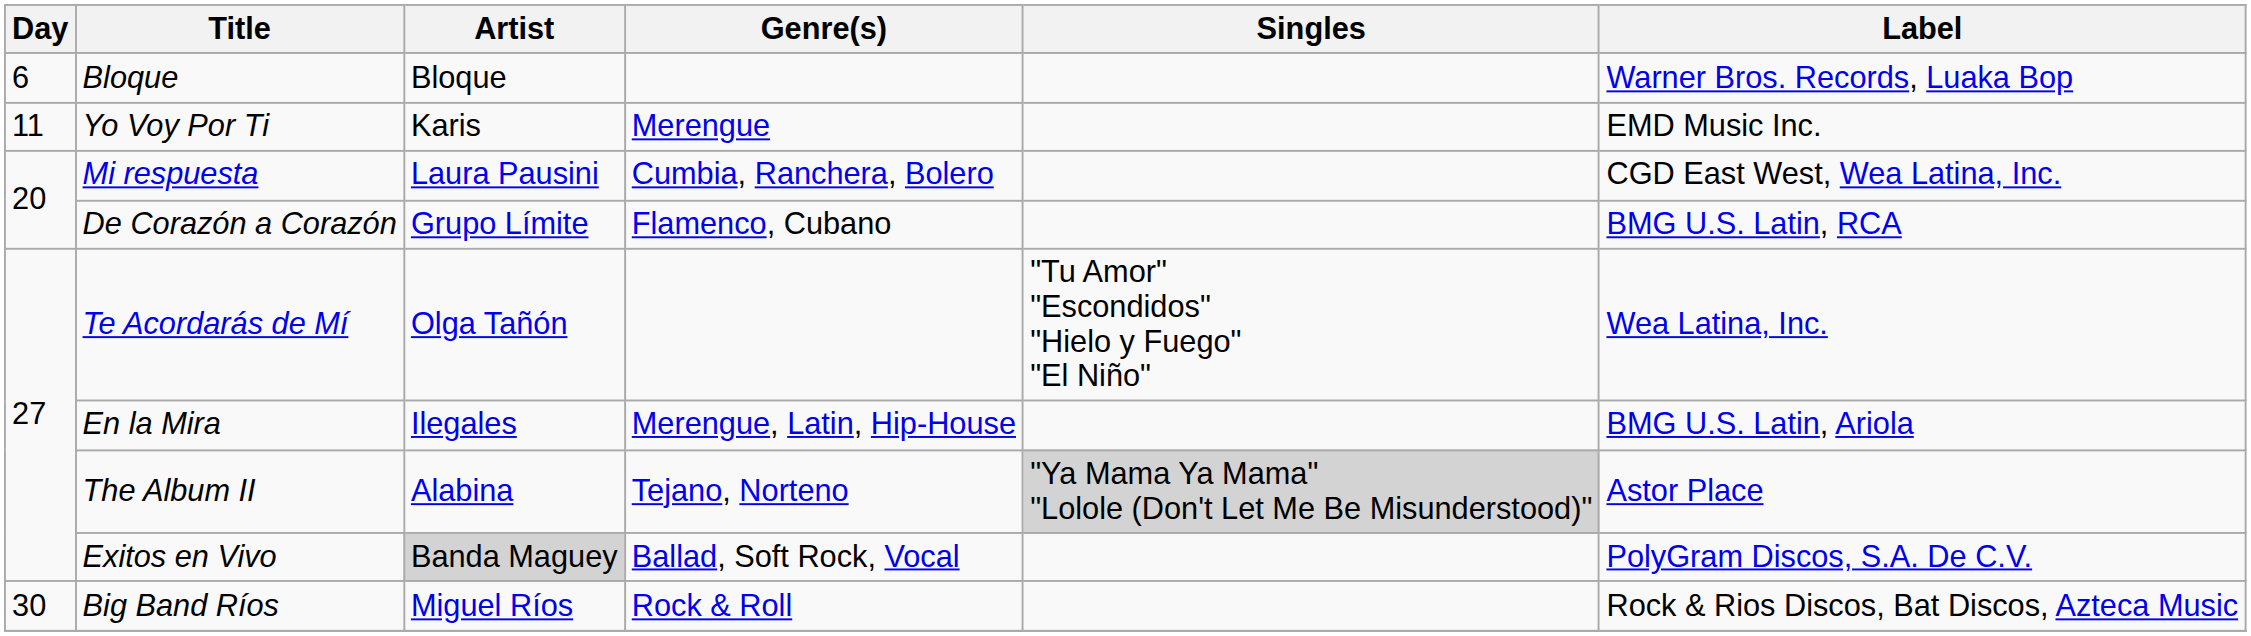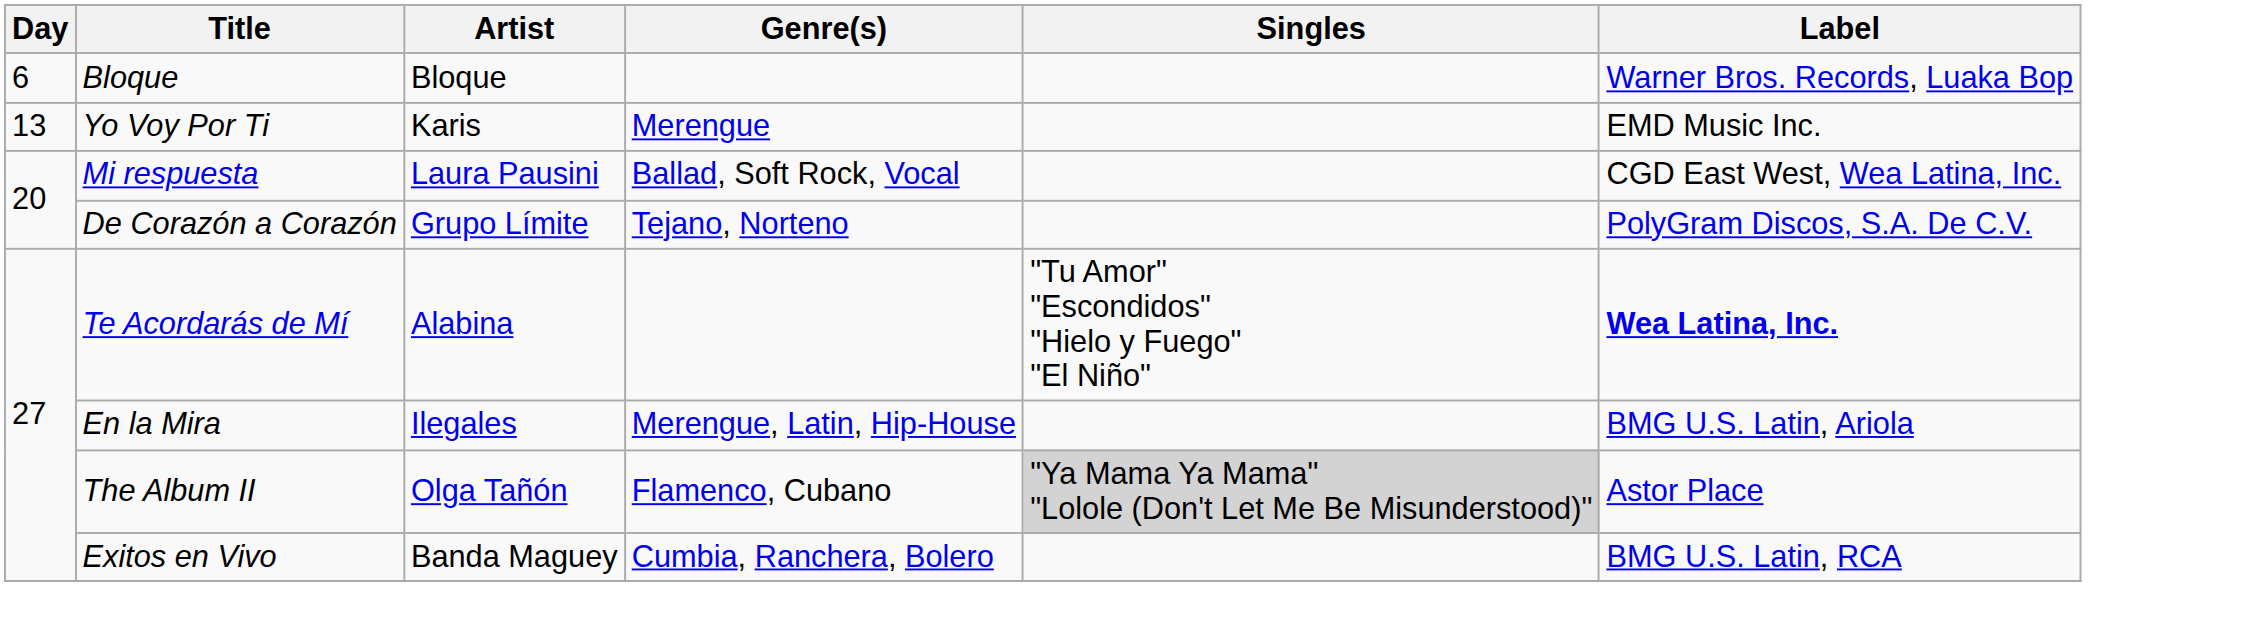 <table class="wikitable sortable" style="text-align: left;">
 <tr>
 <th>Day</th>
 <th>Title</th>
 <th>Artist</th>
 <th>Genre(s)</th>
 <th>Singles</th>
 <th>Label</th>
 </tr>
 <tr>
 <td>6</td>
 <td><em>Bloque</em></td>
 <td>Bloque</td>
 <td></td>
 <td></td>
 <td><a href='#'>Warner Bros. Records</a>, <a href='#'>Luaka Bop</a></td>
 </tr>
 <tr>
-<td>11</td>
+<td>13</td>
 <td><em>Yo Voy Por Ti</em></td>
 <td>Karis</td>
 <td><a href='#'>Merengue</a></td>
 <td></td>
 <td>EMD Music Inc.</td>
 </tr>
 <tr>
 <td rowspan="2">20</td>
 <td><em><a href='#'>Mi respuesta</a></em></td>
 <td><a href='#'>Laura Pausini</a></td>
-<td><a href='#'>Cumbia</a>, <a href='#'>Ranchera</a>, <a href='#'>Bolero</a></td>
+<td><a href='#'>Ballad</a>, Soft Rock, <a href='#'>Vocal</a></td>
 <td></td>
 <td>CGD East West, <a href='#'>Wea Latina, Inc.</a></td>
 </tr>
 <tr>
 <td><em>De Corazón a Corazón</em></td>
 <td><a href='#'>Grupo Límite</a></td>
-<td><a href='#'>Flamenco</a>, Cubano</td>
+<td><a href='#'>Tejano</a>, <a href='#'>Norteno</a></td>
 <td></td>
-<td><a href='#'>BMG U.S. Latin</a>, <a href='#'>RCA</a></td>
+<td><a href='#'>PolyGram Discos, S.A. De C.V.</a></td>
 </tr>
 <tr>
 <td rowspan="4">27</td>
 <td><em><a href='#'>Te Acordarás de Mí</a></em></td>
-<td><a href='#'>Olga Tañón</a></td>
+<td><a href='#'>Alabina</a></td>
 <td></td>
 <td>"Tu Amor"<br>"Escondidos"<br>"Hielo y Fuego"<br>"El Niño"</td>
-<td><a href='#'>Wea Latina, Inc.</a></td>
+<td><strong><a href='#'>Wea Latina, Inc.</a></strong></td>
 </tr>
 <tr>
 <td><em>En la Mira</em></td>
 <td><a href='#'>Ilegales</a></td>
 <td><a href='#'>Merengue</a>, <a href='#'>Latin</a>, <a href='#'>Hip-House</a></td>
 <td></td>
 <td><a href='#'>BMG U.S. Latin</a>, <a href='#'>Ariola</a></td>
 </tr>
 <tr>
 <td><em>The Album II</em></td>
-<td><a href='#'>Alabina</a></td>
-<td><a href='#'>Tejano</a>, <a href='#'>Norteno</a></td>
+<td><a href='#'>Olga Tañón</a></td>
+<td><a href='#'>Flamenco</a>, Cubano</td>
 <td style="background: lightgrey;">"Ya Mama Ya Mama"<br>"Lolole (Don't Let Me Be Misunderstood)"</td>
 <td><a href='#'>Astor Place</a></td>
 </tr>
 <tr>
 <td><em>Exitos en Vivo</em></td>
-<td style="background: lightgrey;">Banda Maguey</td>
-<td><a href='#'>Ballad</a>, Soft Rock, <a href='#'>Vocal</a></td>
+<td>Banda Maguey</td>
+<td><a href='#'>Cumbia</a>, <a href='#'>Ranchera</a>, <a href='#'>Bolero</a></td>
 <td></td>
-<td><a href='#'>PolyGram Discos, S.A. De C.V.</a></td>
-</tr>
-<tr>
-<td>30</td>
-<td><em>Big Band Ríos</em></td>
-<td><a href='#'>Miguel Ríos</a></td>
-<td><a href='#'>Rock & Roll</a></td>
-<td></td>
-<td>Rock & Rios Discos, Bat Discos, <a href='#'>Azteca Music</a></td>
+<td><a href='#'>BMG U.S. Latin</a>, <a href='#'>RCA</a></td>
 </tr>
 <tr>
 </tr>
 </table>
